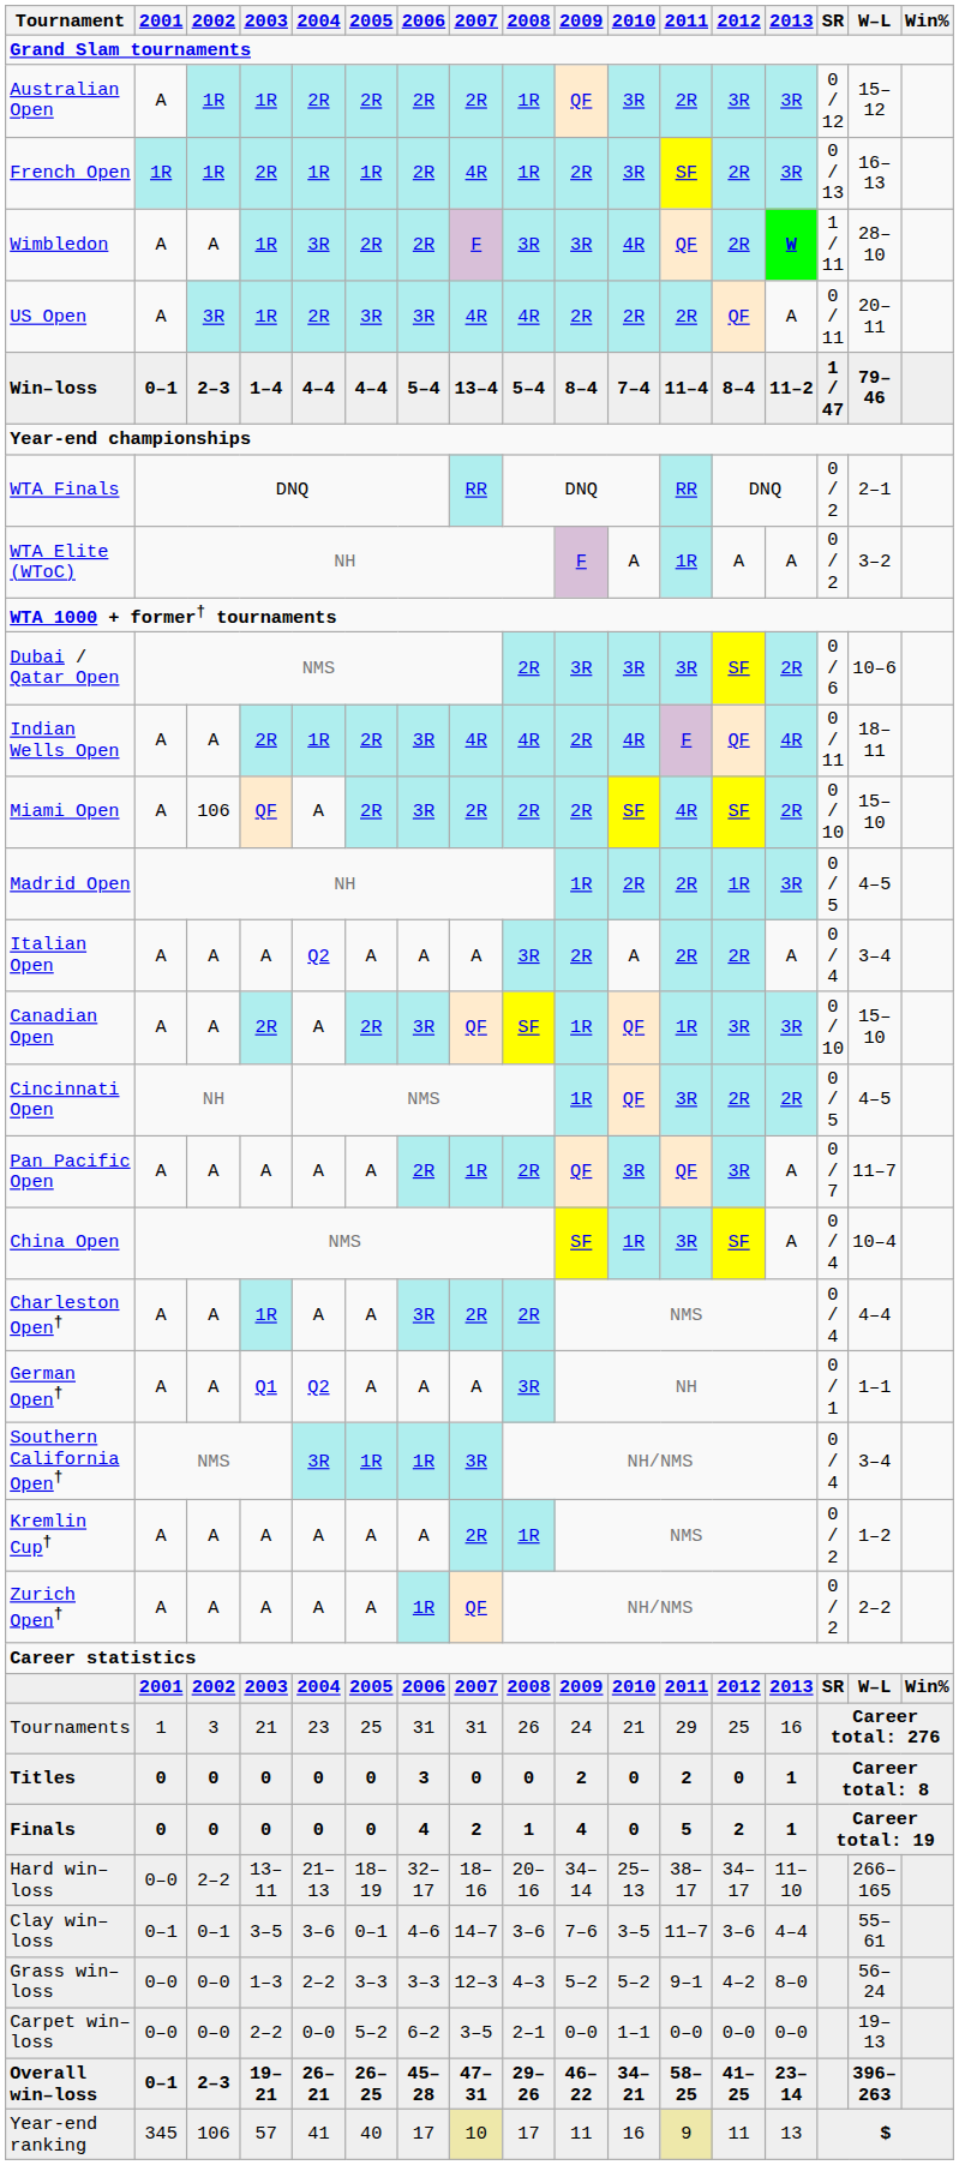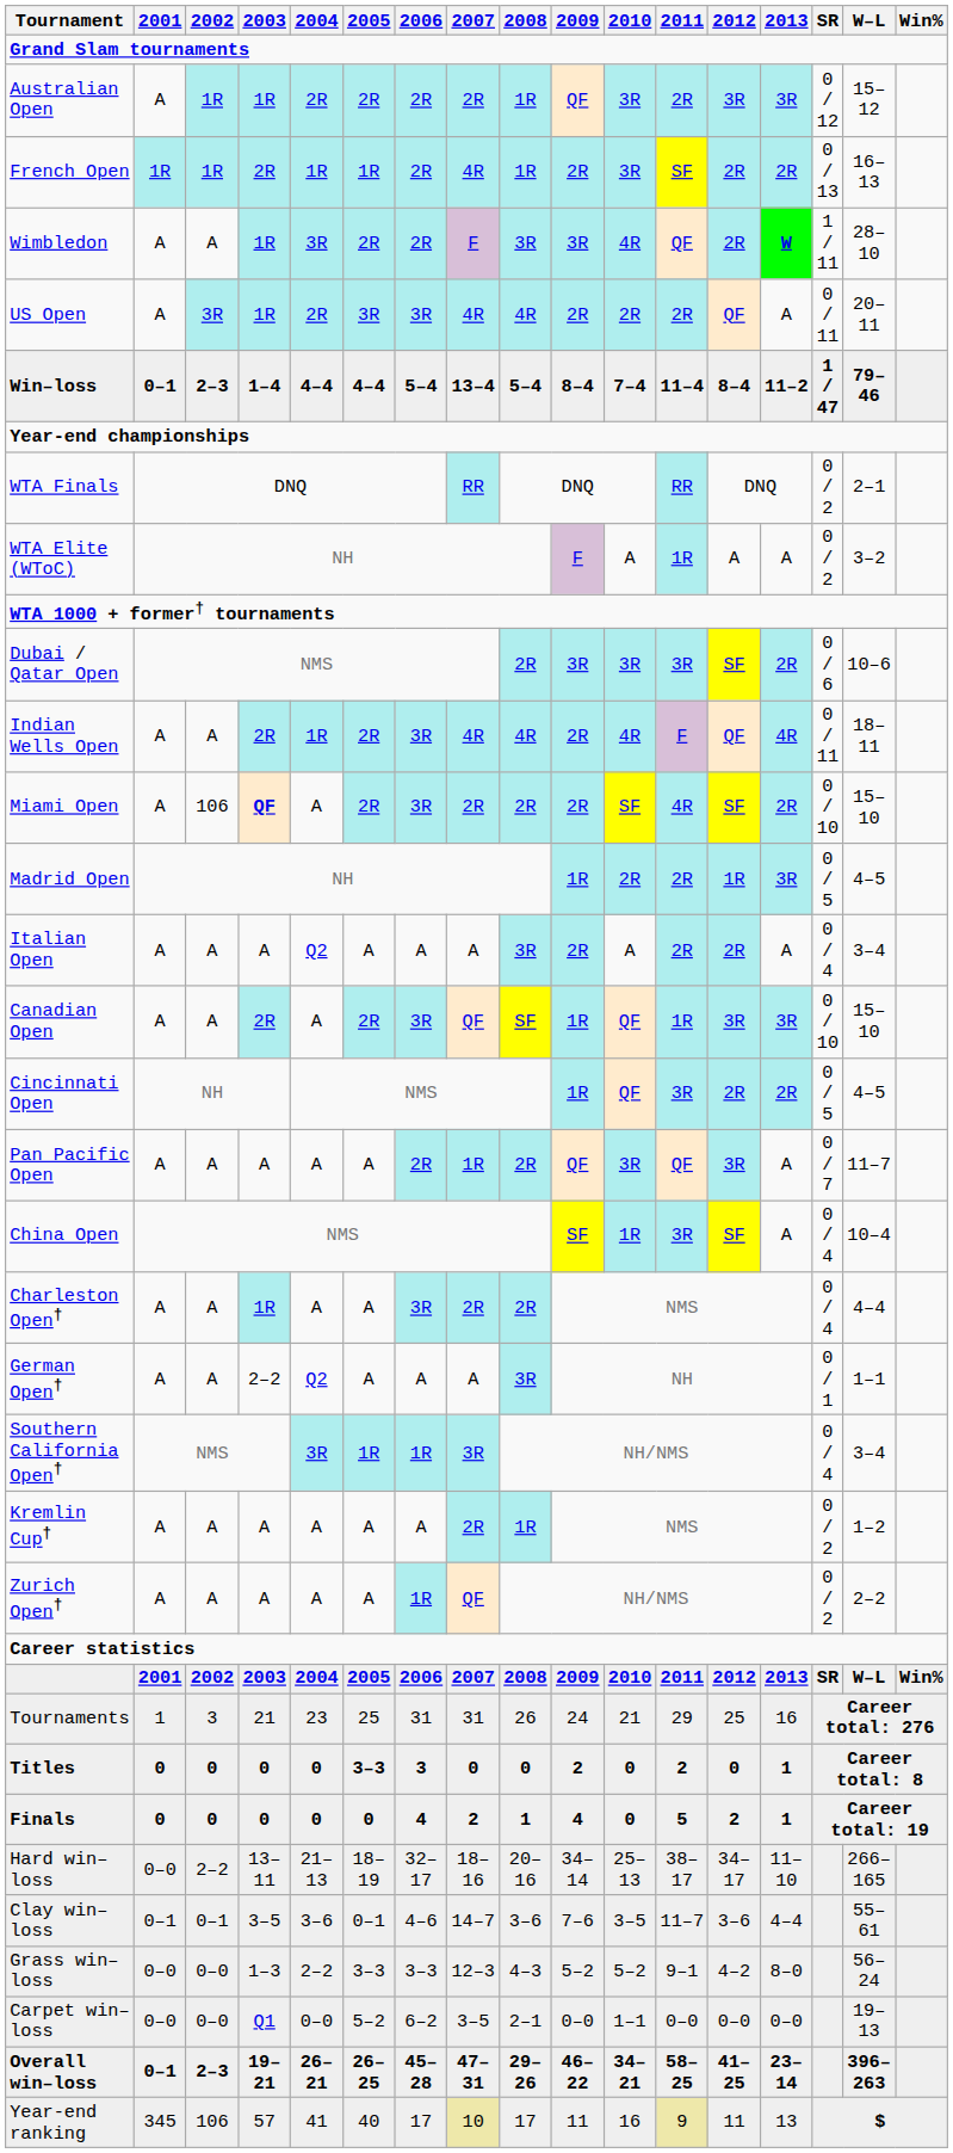 <table class="wikitable nowrap" style=text-align:center>
 <tr>
 <th width="140">Tournament</th>
 <th width="38"><a href='#'>2001</a></th>
 <th width="38"><a href='#'>2002</a></th>
 <th width="38"><a href='#'>2003</a></th>
 <th width="38"><a href='#'>2004</a></th>
 <th width="38"><a href='#'>2005</a></th>
 <th width="38"><a href='#'>2006</a></th>
 <th width="38"><a href='#'>2007</a></th>
 <th width="38"><a href='#'>2008</a></th>
 <th width="38"><a href='#'>2009</a></th>
 <th width="38"><a href='#'>2010</a></th>
 <th width="38"><a href='#'>2011</a></th>
 <th width="38"><a href='#'>2012</a></th>
 <th width="38"><a href='#'>2013</a></th>
 <th width="50">SR</th>
 <th width="50">W–L</th>
 <th>Win%</th>
 </tr>
 <tr>
 <td colspan="17" align="left"><strong><a href='#'>Grand Slam tournaments</a></strong></td>
 </tr>
 <tr>
 <td align="left"><a href='#'>Australian Open</a></td>
 <td>A</td>
 <td bgcolor="afeeee"><a href='#'>1R</a></td>
 <td bgcolor="afeeee"><a href='#'>1R</a></td>
 <td bgcolor="afeeee"><a href='#'>2R</a></td>
 <td bgcolor="afeeee"><a href='#'>2R</a></td>
 <td bgcolor="afeeee"><a href='#'>2R</a></td>
 <td bgcolor="afeeee"><a href='#'>2R</a></td>
 <td bgcolor="afeeee"><a href='#'>1R</a></td>
 <td bgcolor="ffebcd"><a href='#'>QF</a></td>
 <td bgcolor="afeeee"><a href='#'>3R</a></td>
 <td bgcolor="afeeee"><a href='#'>2R</a></td>
 <td bgcolor="afeeee"><a href='#'>3R</a></td>
 <td bgcolor="afeeee"><a href='#'>3R</a></td>
 <td>0 / 12</td>
 <td>15–12</td>
 <td></td>
 </tr>
 <tr>
 <td align="left"><a href='#'>French Open</a></td>
 <td bgcolor="afeeee"><a href='#'>1R</a></td>
 <td bgcolor="afeeee"><a href='#'>1R</a></td>
 <td bgcolor="afeeee"><a href='#'>2R</a></td>
 <td bgcolor="afeeee"><a href='#'>1R</a></td>
 <td bgcolor="afeeee"><a href='#'>1R</a></td>
 <td bgcolor="afeeee"><a href='#'>2R</a></td>
 <td bgcolor="afeeee"><a href='#'>4R</a></td>
 <td bgcolor="afeeee"><a href='#'>1R</a></td>
 <td bgcolor="afeeee"><a href='#'>2R</a></td>
 <td bgcolor="afeeee"><a href='#'>3R</a></td>
 <td bgcolor="yellow"><a href='#'>SF</a></td>
 <td bgcolor="afeeee"><a href='#'>2R</a></td>
-<td bgcolor="afeeee"><a href='#'>3R</a></td>
+<td bgcolor="afeeee"><a href='#'>2R</a></td>
 <td>0 / 13</td>
 <td>16–13</td>
 <td></td>
 </tr>
 <tr>
 <td align="left"><a href='#'>Wimbledon</a></td>
 <td>A</td>
 <td>A</td>
 <td bgcolor="afeeee"><a href='#'>1R</a></td>
 <td bgcolor="afeeee"><a href='#'>3R</a></td>
 <td bgcolor="afeeee"><a href='#'>2R</a></td>
 <td bgcolor="afeeee"><a href='#'>2R</a></td>
 <td bgcolor="thistle"><a href='#'>F</a></td>
 <td bgcolor="afeeee"><a href='#'>3R</a></td>
 <td bgcolor="afeeee"><a href='#'>3R</a></td>
 <td bgcolor="afeeee"><a href='#'>4R</a></td>
 <td bgcolor="ffebcd"><a href='#'>QF</a></td>
 <td bgcolor="afeeee"><a href='#'>2R</a></td>
 <td bgcolor="lime"><a href='#'><strong>W</strong></a></td>
 <td>1 / 11</td>
 <td>28–10</td>
 <td></td>
 </tr>
 <tr>
 <td align="left"><a href='#'>US Open</a></td>
 <td>A</td>
 <td bgcolor="afeeee"><a href='#'>3R</a></td>
 <td bgcolor="afeeee"><a href='#'>1R</a></td>
 <td bgcolor="afeeee"><a href='#'>2R</a></td>
 <td bgcolor="afeeee"><a href='#'>3R</a></td>
 <td bgcolor="afeeee"><a href='#'>3R</a></td>
 <td bgcolor="afeeee"><a href='#'>4R</a></td>
 <td bgcolor="afeeee"><a href='#'>4R</a></td>
 <td bgcolor="afeeee"><a href='#'>2R</a></td>
 <td bgcolor="afeeee"><a href='#'>2R</a></td>
 <td bgcolor="afeeee"><a href='#'>2R</a></td>
 <td bgcolor="ffebcd"><a href='#'>QF</a></td>
 <td>A</td>
 <td>0 / 11</td>
 <td>20–11</td>
 <td></td>
 </tr>
 <tr style=background:#efefef;font-weight:bold>
 <td style="text-align:left">Win–loss</td>
 <td>0–1</td>
 <td>2–3</td>
 <td>1–4</td>
 <td>4–4</td>
 <td>4–4</td>
 <td>5–4</td>
 <td>13–4</td>
 <td>5–4</td>
 <td>8–4</td>
 <td>7–4</td>
 <td>11–4</td>
 <td>8–4</td>
 <td>11–2</td>
 <td>1 / 47</td>
 <td>79–46</td>
 <td></td>
 </tr>
 <tr>
 <td colspan="17" align="left"><strong>Year-end championships</strong></td>
 </tr>
 <tr>
 <td align="left"><a href='#'>WTA Finals</a></td>
 <td colspan="6">DNQ</td>
 <td bgcolor="afeeee"><a href='#'>RR</a></td>
 <td colspan="3">DNQ</td>
 <td bgcolor="afeeee"><a href='#'>RR</a></td>
 <td colspan="2">DNQ</td>
 <td>0 / 2</td>
 <td>2–1</td>
 <td></td>
 </tr>
 <tr>
 <td align="left"><a href='#'>WTA Elite (WToC)</a></td>
 <td colspan="8" style="color:#767676">NH</td>
 <td bgcolor="thistle"><a href='#'>F</a></td>
 <td>A</td>
 <td bgcolor="afeeee"><a href='#'>1R</a></td>
 <td>A</td>
 <td>A</td>
 <td>0 / 2</td>
 <td>3–2</td>
 <td></td>
 </tr>
 <tr>
 <td colspan="17" align="left"><strong><a href='#'>WTA 1000</a> + former<sup>†</sup> tournaments</strong></td>
 </tr>
 <tr>
 <td align="left"><a href='#'>Dubai</a> / <a href='#'>Qatar Open</a></td>
 <td colspan="7" style="color:#767676">NMS</td>
 <td bgcolor=afeeee><a href='#'>2R</a></td>
 <td bgcolor="afeeee"><a href='#'>3R</a></td>
 <td bgcolor="afeeee"><a href='#'>3R</a></td>
 <td bgcolor="afeeee"><a href='#'>3R</a></td>
 <td bgcolor=yellow><a href='#'>SF</a></td>
 <td bgcolor=afeeee><a href='#'>2R</a></td>
 <td>0 / 6</td>
 <td>10–6</td>
 <td></td>
 </tr>
 <tr>
 <td align="left"><a href='#'>Indian Wells Open</a></td>
 <td>A</td>
 <td>A</td>
 <td bgcolor="afeeee"><a href='#'>2R</a></td>
 <td bgcolor="afeeee"><a href='#'>1R</a></td>
 <td bgcolor="afeeee"><a href='#'>2R</a></td>
 <td bgcolor="afeeee"><a href='#'>3R</a></td>
 <td bgcolor="afeeee"><a href='#'>4R</a></td>
 <td bgcolor="afeeee"><a href='#'>4R</a></td>
 <td bgcolor="afeeee"><a href='#'>2R</a></td>
 <td bgcolor="afeeee"><a href='#'>4R</a></td>
 <td bgcolor="thistle"><a href='#'>F</a></td>
 <td bgcolor="ffebcd"><a href='#'>QF</a></td>
 <td bgcolor="afeeee"><a href='#'>4R</a></td>
 <td>0 / 11</td>
 <td>18–11</td>
 <td></td>
 </tr>
 <tr>
 <td align="left"><a href='#'>Miami Open</a></td>
 <td>A</td>
 <td>106</td>
-<td bgcolor="ffebcd"><a href='#'>QF</a></td>
+<td bgcolor="ffebcd"><strong><a href='#'>QF</a></strong></td>
 <td>A</td>
 <td bgcolor="afeeee"><a href='#'>2R</a></td>
 <td bgcolor="afeeee"><a href='#'>3R</a></td>
 <td bgcolor="afeeee"><a href='#'>2R</a></td>
 <td bgcolor="afeeee"><a href='#'>2R</a></td>
 <td bgcolor="afeeee"><a href='#'>2R</a></td>
 <td bgcolor="yellow"><a href='#'>SF</a></td>
 <td bgcolor="afeeee"><a href='#'>4R</a></td>
 <td bgcolor="yellow"><a href='#'>SF</a></td>
 <td bgcolor="afeeee"><a href='#'>2R</a></td>
 <td>0 / 10</td>
 <td>15–10</td>
 <td></td>
 </tr>
 <tr>
 <td align="left"><a href='#'>Madrid Open</a></td>
 <td colspan="8" style="color:#767676">NH</td>
 <td bgcolor="afeeee"><a href='#'>1R</a></td>
 <td bgcolor="afeeee"><a href='#'>2R</a></td>
 <td bgcolor="afeeee"><a href='#'>2R</a></td>
 <td bgcolor="afeeee"><a href='#'>1R</a></td>
 <td bgcolor="afeeee"><a href='#'>3R</a></td>
 <td>0 / 5</td>
 <td>4–5</td>
 <td></td>
 </tr>
 <tr>
 <td align="left"><a href='#'>Italian Open</a></td>
 <td>A</td>
 <td>A</td>
 <td>A</td>
 <td><a href='#'>Q2</a></td>
 <td>A</td>
 <td>A</td>
 <td>A</td>
 <td bgcolor="afeeee"><a href='#'>3R</a></td>
 <td bgcolor="afeeee"><a href='#'>2R</a></td>
 <td>A</td>
 <td bgcolor="afeeee"><a href='#'>2R</a></td>
 <td bgcolor="afeeee"><a href='#'>2R</a></td>
 <td>A</td>
 <td>0 / 4</td>
 <td>3–4</td>
 <td></td>
 </tr>
 <tr>
 <td align="left"><a href='#'>Canadian Open</a></td>
 <td>A</td>
 <td>A</td>
 <td bgcolor="afeeee"><a href='#'>2R</a></td>
 <td>A</td>
 <td bgcolor="afeeee"><a href='#'>2R</a></td>
 <td bgcolor="afeeee"><a href='#'>3R</a></td>
 <td bgcolor="ffebcd"><a href='#'>QF</a></td>
 <td bgcolor="yellow"><a href='#'>SF</a></td>
 <td bgcolor="afeeee"><a href='#'>1R</a></td>
 <td bgcolor="ffebcd"><a href='#'>QF</a></td>
 <td bgcolor="afeeee"><a href='#'>1R</a></td>
 <td bgcolor="afeeee"><a href='#'>3R</a></td>
 <td bgcolor="afeeee"><a href='#'>3R</a></td>
 <td>0 / 10</td>
 <td>15–10</td>
 <td></td>
 </tr>
 <tr>
 <td align="left"><a href='#'>Cincinnati Open</a></td>
 <td colspan="3" style="color:#767676">NH</td>
 <td colspan="5" style="color:#767676">NMS</td>
 <td bgcolor="afeeee"><a href='#'>1R</a></td>
 <td bgcolor="ffebcd"><a href='#'>QF</a></td>
 <td bgcolor="afeeee"><a href='#'>3R</a></td>
 <td bgcolor="afeeee"><a href='#'>2R</a></td>
 <td bgcolor="afeeee"><a href='#'>2R</a></td>
 <td>0 / 5</td>
 <td>4–5</td>
 <td></td>
 </tr>
 <tr>
 <td align="left"><a href='#'>Pan Pacific Open</a></td>
 <td>A</td>
 <td>A</td>
 <td>A</td>
 <td>A</td>
 <td>A</td>
 <td bgcolor="afeeee"><a href='#'>2R</a></td>
 <td bgcolor="afeeee"><a href='#'>1R</a></td>
 <td bgcolor="afeeee"><a href='#'>2R</a></td>
 <td bgcolor="ffebcd"><a href='#'>QF</a></td>
 <td bgcolor="afeeee"><a href='#'>3R</a></td>
 <td bgcolor="ffebcd"><a href='#'>QF</a></td>
 <td bgcolor="afeeee"><a href='#'>3R</a></td>
 <td>A</td>
 <td>0 / 7</td>
 <td>11–7</td>
 <td></td>
 </tr>
 <tr>
 <td align="left"><a href='#'>China Open</a></td>
 <td colspan="8" style="color:#767676">NMS</td>
 <td bgcolor="yellow"><a href='#'>SF</a></td>
 <td bgcolor="afeeee"><a href='#'>1R</a></td>
 <td bgcolor="afeeee"><a href='#'>3R</a></td>
 <td bgcolor="yellow"><a href='#'>SF</a></td>
 <td>A</td>
 <td>0 / 4</td>
 <td>10–4</td>
 <td></td>
 </tr>
 <tr>
 <td align="left"><a href='#'>Charleston Open</a><strong><sup>†</sup></strong></td>
 <td>A</td>
 <td>A</td>
 <td bgcolor="afeeee"><a href='#'>1R</a></td>
 <td>A</td>
 <td>A</td>
 <td bgcolor="afeeee"><a href='#'>3R</a></td>
 <td bgcolor="afeeee"><a href='#'>2R</a></td>
 <td bgcolor="afeeee"><a href='#'>2R</a></td>
 <td colspan="5" style="color:#767676">NMS</td>
 <td>0 / 4</td>
 <td>4–4</td>
 <td></td>
 </tr>
 <tr>
 <td align="left"><a href='#'>German Open</a><strong><sup>†</sup></strong></td>
 <td>A</td>
 <td>A</td>
-<td><a href='#'>Q1</a></td>
+<td>2–2</td>
 <td><a href='#'>Q2</a></td>
 <td>A</td>
 <td>A</td>
 <td>A</td>
 <td bgcolor="afeeee"><a href='#'>3R</a></td>
 <td colspan="5" style="color:#767676">NH</td>
 <td>0 / 1</td>
 <td>1–1</td>
 <td></td>
 </tr>
 <tr>
 <td align="left"><a href='#'>Southern California Open</a><strong><sup>†</sup></strong></td>
 <td colspan="3" style="color:#767676">NMS</td>
 <td bgcolor="afeeee"><a href='#'>3R</a></td>
 <td bgcolor="afeeee"><a href='#'>1R</a></td>
 <td bgcolor="afeeee"><a href='#'>1R</a></td>
 <td bgcolor="afeeee"><a href='#'>3R</a></td>
 <td colspan="6" style="color:#767676">NH/NMS</td>
 <td>0 / 4</td>
 <td>3–4</td>
 <td></td>
 </tr>
 <tr>
 <td align="left"><a href='#'>Kremlin Cup</a><strong><sup>†</sup></strong></td>
 <td>A</td>
 <td>A</td>
 <td>A</td>
 <td>A</td>
 <td>A</td>
 <td>A</td>
 <td bgcolor="afeeee"><a href='#'>2R</a></td>
 <td bgcolor="afeeee"><a href='#'>1R</a></td>
 <td colspan="5" style="color:#767676">NMS</td>
 <td>0 / 2</td>
 <td>1–2</td>
 <td></td>
 </tr>
 <tr>
 <td align="left"><a href='#'>Zurich Open</a><strong><sup>†</sup></strong></td>
 <td>A</td>
 <td>A</td>
 <td>A</td>
 <td>A</td>
 <td>A</td>
 <td bgcolor="afeeee"><a href='#'>1R</a></td>
 <td bgcolor="ffebcd"><a href='#'>QF</a></td>
 <td colspan="6" style="color:#767676">NH/NMS</td>
 <td>0 / 2</td>
 <td>2–2</td>
 <td></td>
 </tr>
 <tr>
 <td align=left colspan="17"><strong>Career statistics</strong></td>
 </tr>
 <tr style=background:#efefef;font-weight:bold>
 <td></td>
 <td><a href='#'>2001</a></td>
 <td><a href='#'>2002</a></td>
 <td><a href='#'>2003</a></td>
 <td><a href='#'>2004</a></td>
 <td><a href='#'>2005</a></td>
 <td><a href='#'>2006</a></td>
 <td><a href='#'>2007</a></td>
 <td><a href='#'>2008</a></td>
 <td><a href='#'>2009</a></td>
 <td><a href='#'>2010</a></td>
 <td><a href='#'>2011</a></td>
 <td><a href='#'>2012</a></td>
 <td><a href='#'>2013</a></td>
 <td>SR</td>
 <td>W–L</td>
 <td>Win%</td>
 </tr>
 <tr bgcolor=efefef>
 <td style="text-align:left">Tournaments</td>
 <td>1</td>
 <td>3</td>
 <td>21</td>
 <td>23</td>
 <td>25</td>
 <td>31</td>
 <td>31</td>
 <td>26</td>
 <td>24</td>
 <td>21</td>
 <td>29</td>
 <td>25</td>
 <td>16</td>
 <td colspan="3"><strong>Career total: 276</strong></td>
 </tr>
 <tr style=background:#efefef;font-weight:bold>
 <td style="text-align:left">Titles</td>
 <td>0</td>
 <td>0</td>
 <td>0</td>
 <td>0</td>
-<td>0</td>
+<td>3–3</td>
 <td>3</td>
 <td>0</td>
 <td>0</td>
 <td>2</td>
 <td>0</td>
 <td>2</td>
 <td>0</td>
 <td>1</td>
 <td colspan="3">Career total: 8</td>
 </tr>
 <tr style=background:#efefef;font-weight:bold>
 <td style="text-align:left">Finals</td>
 <td>0</td>
 <td>0</td>
 <td>0</td>
 <td>0</td>
 <td>0</td>
 <td>4</td>
 <td>2</td>
 <td>1</td>
 <td>4</td>
 <td>0</td>
 <td>5</td>
 <td>2</td>
 <td>1</td>
 <td colspan="3">Career total: 19</td>
 </tr>
 <tr bgcolor=efefef>
 <td align="left">Hard win–loss</td>
 <td>0–0</td>
 <td>2–2</td>
 <td>13–11</td>
 <td>21–13</td>
 <td>18–19</td>
 <td>32–17</td>
 <td>18–16</td>
 <td>20–16</td>
 <td>34–14</td>
 <td>25–13</td>
 <td>38–17</td>
 <td>34–17</td>
 <td>11–10</td>
 <td></td>
 <td>266–165</td>
 <td></td>
 </tr>
 <tr bgcolor=efefef>
 <td align="left">Clay win–loss</td>
 <td>0–1</td>
 <td>0–1</td>
 <td>3–5</td>
 <td>3–6</td>
 <td>0–1</td>
 <td>4–6</td>
 <td>14–7</td>
 <td>3–6</td>
 <td>7–6</td>
 <td>3–5</td>
 <td>11–7</td>
 <td>3–6</td>
 <td>4–4</td>
 <td></td>
 <td>55–61</td>
 <td></td>
 </tr>
 <tr bgcolor=efefef>
 <td align="left">Grass win–loss</td>
 <td>0–0</td>
 <td>0–0</td>
 <td>1–3</td>
 <td>2–2</td>
 <td>3–3</td>
 <td>3–3</td>
 <td>12–3</td>
 <td>4–3</td>
 <td>5–2</td>
 <td>5–2</td>
 <td>9–1</td>
 <td>4–2</td>
 <td>8–0</td>
 <td></td>
 <td>56–24</td>
 <td></td>
 </tr>
 <tr bgcolor=efefef>
 <td align="left">Carpet win–loss</td>
 <td>0–0</td>
 <td>0–0</td>
-<td>2–2</td>
+<td><a href='#'>Q1</a></td>
 <td>0–0</td>
 <td>5–2</td>
 <td>6–2</td>
 <td>3–5</td>
 <td>2–1</td>
 <td>0–0</td>
 <td>1–1</td>
 <td>0–0</td>
 <td>0–0</td>
 <td>0–0</td>
 <td></td>
 <td>19–13</td>
 <td></td>
 </tr>
 <tr style=background:#efefef;font-weight:bold>
 <td style="text-align:left">Overall win–loss</td>
 <td>0–1</td>
 <td>2–3</td>
 <td>19–21</td>
 <td>26–21</td>
 <td>26–25</td>
 <td>45–28</td>
 <td>47–31</td>
 <td>29–26</td>
 <td>46–22</td>
 <td>34–21</td>
 <td>58–25</td>
 <td>41–25</td>
 <td>23–14</td>
 <td></td>
 <td>396–263</td>
 <td></td>
 </tr>
 <tr bgcolor=efefef>
 <td style="text-align:left">Year-end ranking</td>
 <td>345</td>
 <td>106</td>
 <td>57</td>
 <td>41</td>
 <td>40</td>
 <td>17</td>
 <td bgcolor="eee8aa">10</td>
 <td>17</td>
 <td>11</td>
 <td>16</td>
 <td bgcolor="eee8aa">9</td>
 <td>11</td>
 <td>13</td>
 <td colspan="3"><strong>$</strong></td>
 </tr>
 </table>
